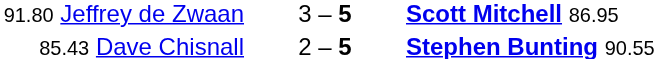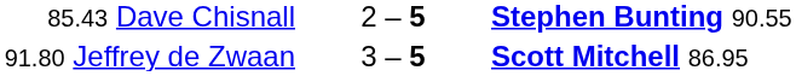 <table style="text-align:center">
 <tr>
 <th width=223></th>
 <th width=100></th>
 <th width=223></th>
 </tr>
 <tr>
+<td align=right><small>85.43</small> <a href='#'>Dave Chisnall</a> </td>
+<td>2 – <strong>5</strong></td>
+<td align=left> <strong><a href='#'>Stephen Bunting</a></strong> <small>90.55</small></td>
+</tr>
+<tr>
 <td align=right><small>91.80</small> <a href='#'>Jeffrey de Zwaan</a> </td>
 <td>3 – <strong>5</strong></td>
 <td align=left> <strong><a href='#'>Scott Mitchell</a></strong> <small>86.95</small></td>
 </tr>
-<tr>
-<td align=right><small>85.43</small> <a href='#'>Dave Chisnall</a> </td>
-<td>2 – <strong>5</strong></td>
-<td align=left> <strong><a href='#'>Stephen Bunting</a></strong> <small>90.55</small></td>
-</tr>
 </table>
